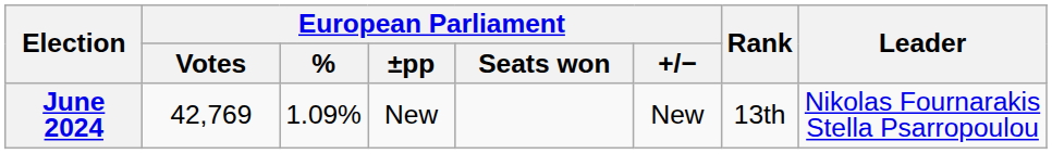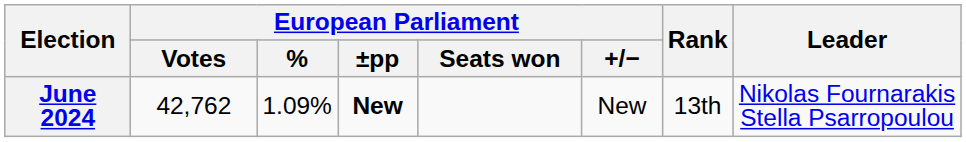 <table class="wikitable" style="text-align:center; line-height:16px;">
 <tr>
 <th rowspan="2" style="width:75px;">Election</th>
 <th colspan="5"><a href='#'>European Parliament</a></th>
 <th rowspan="2" style="width:30px;">Rank</th>
 <th rowspan="2">Leader</th>
 </tr>
 <tr>
 <th style="width:75px;">Votes</th>
 <th style="width:45px;">%</th>
 <th style="width:45px;">±pp</th>
 <th style="width:100px;">Seats won</th>
 <th style="width:45px;">+/−</th>
 </tr>
 <tr>
 <th><a href='#'>June 2024</a></th>
-<td>42,769 </td>
+<td>42,762 </td>
 <td>1.09%</td>
-<td>New</td>
+<td><strong>New</strong></td>
 <td></td>
 <td>New</td>
 <td>13th</td>
 <td><a href='#'>Nikolas Fournarakis</a><br><a href='#'>Stella Psarropoulou</a></td>
 </tr>
 </table>
